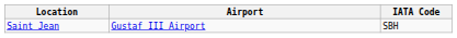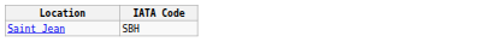 <table class="wikitable">
 <tr>
 <th scope="col" style="width:150px;"><strong>Location</strong></th>
-<th scope="col" style="width:400px;"><strong>Airport</strong></th>
 <th scope="col" style="width:100px;"><strong>IATA Code</strong></th>
 </tr>
 <tr>
 <td><a href='#'>Saint Jean</a></td>
-<td><a href='#'>Gustaf III Airport</a></td>
 <td>SBH</td>
 </tr>
 </table>
